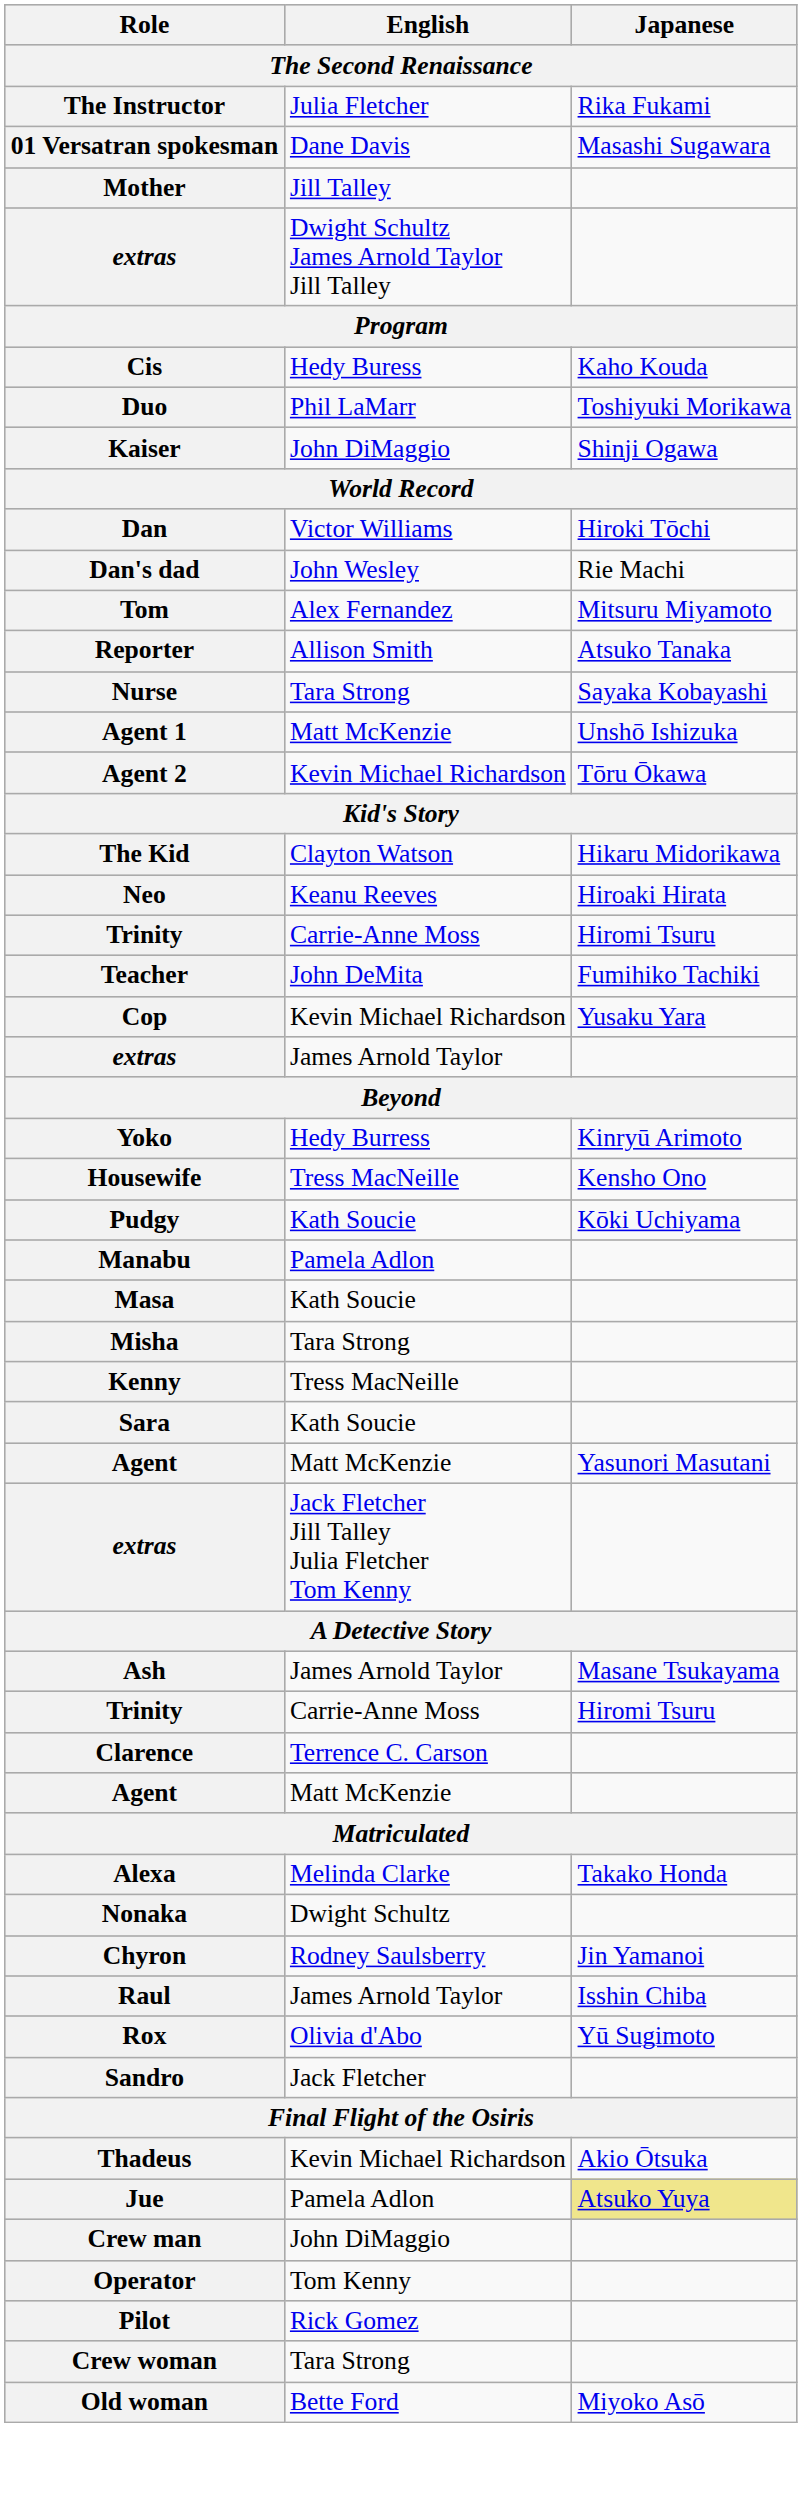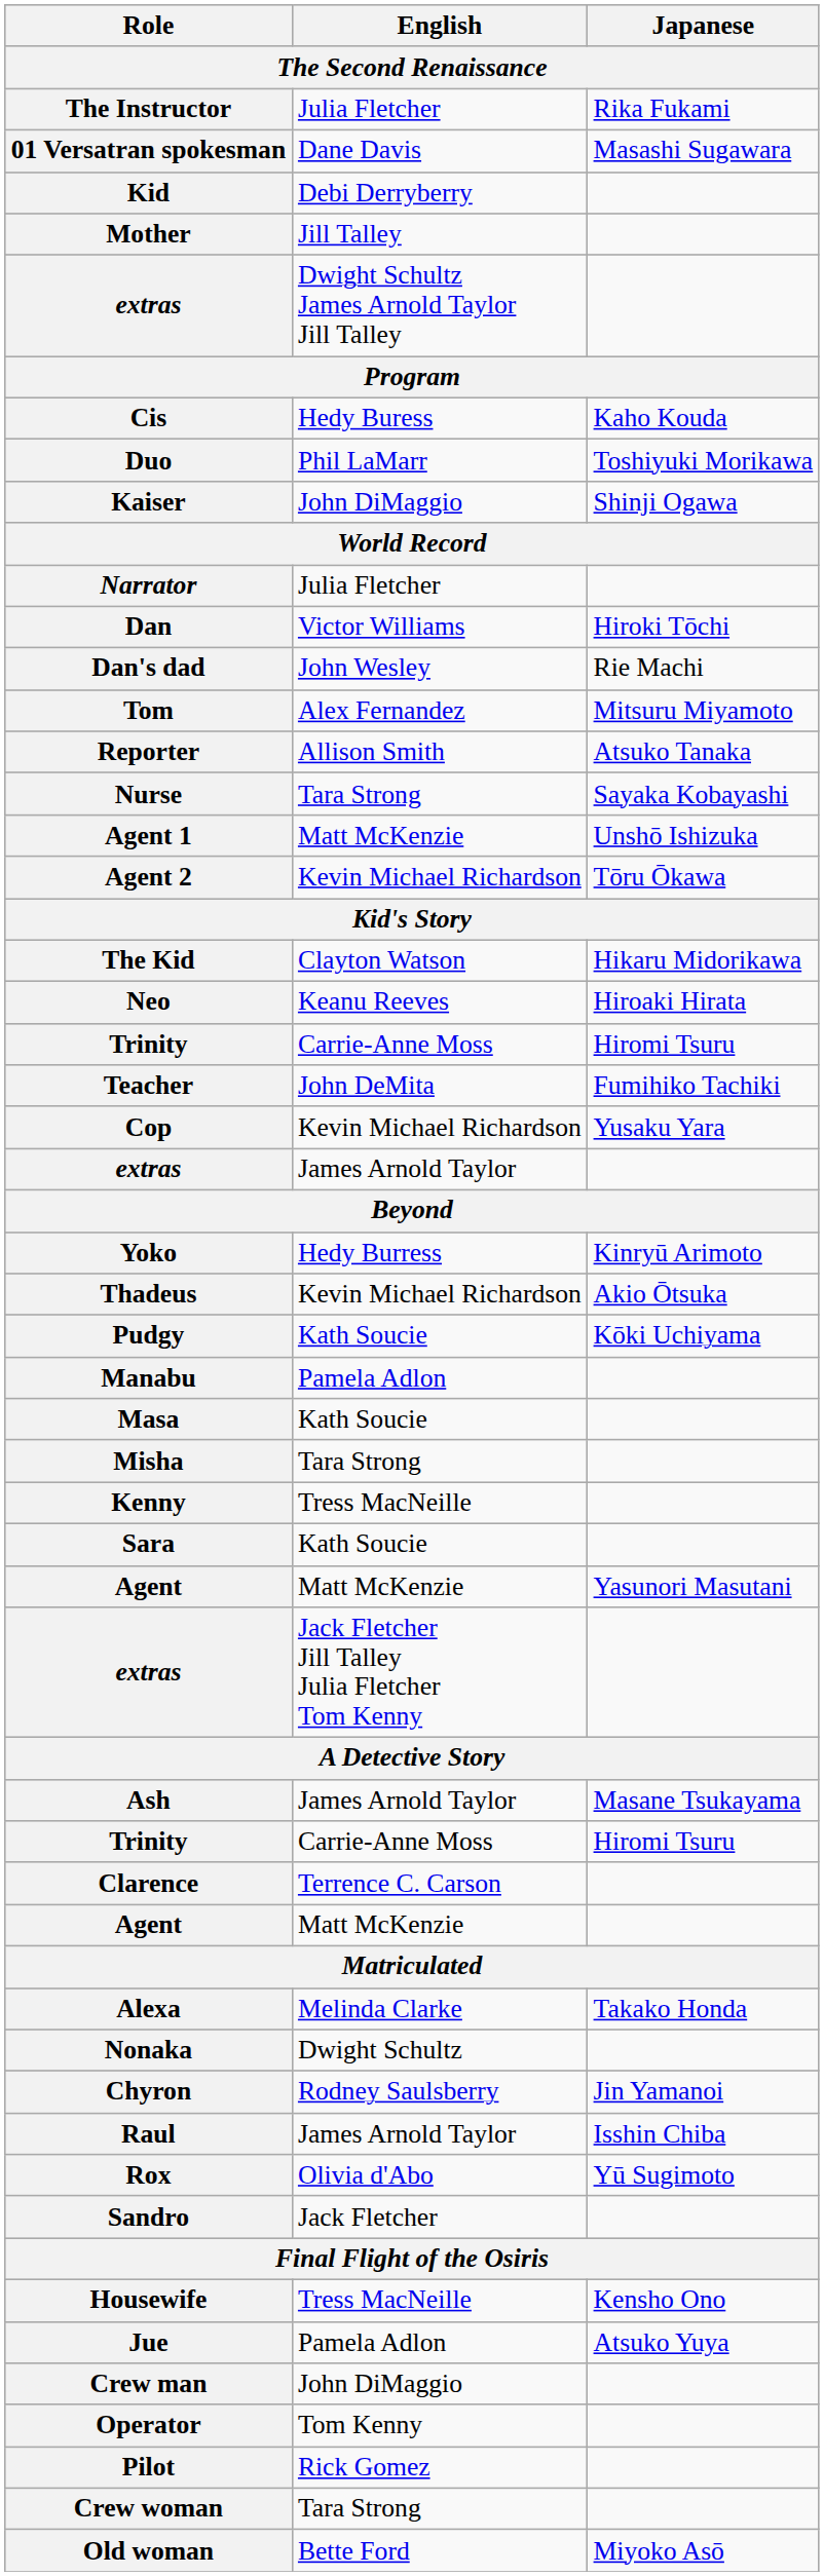 <table class="wikitable">
 <tr>
 <th>Role</th>
 <th>English</th>
 <th>Japanese</th>
 </tr>
 <tr>
 <th colspan="3"><em>The Second Renaissance</em></th>
 </tr>
 <tr>
 <th>The Instructor</th>
 <td><a href='#'>Julia Fletcher</a></td>
 <td><a href='#'>Rika Fukami</a></td>
 </tr>
 <tr>
 <th>01 Versatran spokesman</th>
 <td><a href='#'>Dane Davis</a></td>
 <td><a href='#'>Masashi Sugawara</a></td>
+</tr>
+<tr>
+<th>Kid</th>
+<td><a href='#'>Debi Derryberry</a></td>
+<td></td>
 </tr>
 <tr>
 <th>Mother</th>
 <td><a href='#'>Jill Talley</a></td>
 <td></td>
 </tr>
 <tr>
 <th><em>extras</em></th>
 <td><a href='#'>Dwight Schultz</a><br><a href='#'>James Arnold Taylor</a><br>Jill Talley</td>
 <td></td>
 </tr>
 <tr>
 <th colspan="3"><em>Program</em></th>
 </tr>
 <tr>
 <th>Cis</th>
 <td><a href='#'>Hedy Buress</a></td>
 <td><a href='#'>Kaho Kouda</a></td>
 </tr>
 <tr>
 <th>Duo</th>
 <td><a href='#'>Phil LaMarr</a></td>
 <td><a href='#'>Toshiyuki Morikawa</a></td>
 </tr>
 <tr>
 <th>Kaiser</th>
 <td><a href='#'>John DiMaggio</a></td>
 <td><a href='#'>Shinji Ogawa</a></td>
 </tr>
 <tr>
 <th colspan="3"><em>World Record</em></th>
+</tr>
+<tr>
+<th><em>Narrator</em></th>
+<td>Julia Fletcher</td>
+<td></td>
 </tr>
 <tr>
 <th>Dan</th>
 <td><a href='#'>Victor Williams</a></td>
 <td><a href='#'>Hiroki Tōchi</a></td>
 </tr>
 <tr>
 <th>Dan's dad</th>
 <td><a href='#'>John Wesley</a></td>
 <td>Rie Machi</td>
 </tr>
 <tr>
 <th>Tom</th>
 <td><a href='#'>Alex Fernandez</a></td>
 <td><a href='#'>Mitsuru Miyamoto</a></td>
 </tr>
 <tr>
 <th>Reporter</th>
 <td><a href='#'>Allison Smith</a></td>
 <td><a href='#'>Atsuko Tanaka</a></td>
 </tr>
 <tr>
 <th>Nurse</th>
 <td><a href='#'>Tara Strong</a></td>
 <td><a href='#'>Sayaka Kobayashi</a></td>
 </tr>
 <tr>
 <th>Agent 1</th>
 <td><a href='#'>Matt McKenzie</a></td>
 <td><a href='#'>Unshō Ishizuka</a></td>
 </tr>
 <tr>
 <th>Agent 2</th>
 <td><a href='#'>Kevin Michael Richardson</a></td>
 <td><a href='#'>Tōru Ōkawa</a></td>
 </tr>
 <tr>
 <th colspan="3"><em>Kid's Story</em></th>
 </tr>
 <tr>
 <th>The Kid</th>
 <td><a href='#'>Clayton Watson</a></td>
 <td><a href='#'>Hikaru Midorikawa</a></td>
 </tr>
 <tr>
 <th>Neo</th>
 <td><a href='#'>Keanu Reeves</a></td>
 <td><a href='#'>Hiroaki Hirata</a></td>
 </tr>
 <tr>
 <th>Trinity</th>
 <td><a href='#'>Carrie-Anne Moss</a></td>
 <td><a href='#'>Hiromi Tsuru</a></td>
 </tr>
 <tr>
 <th>Teacher</th>
 <td><a href='#'>John DeMita</a></td>
 <td><a href='#'>Fumihiko Tachiki</a></td>
 </tr>
 <tr>
 <th>Cop</th>
 <td>Kevin Michael Richardson</td>
 <td><a href='#'>Yusaku Yara</a></td>
 </tr>
 <tr>
 <th><em>extras</em></th>
 <td>James Arnold Taylor</td>
 <td></td>
 </tr>
 <tr>
 <th colspan="3"><em>Beyond</em></th>
 </tr>
 <tr>
 <th>Yoko</th>
 <td><a href='#'>Hedy Burress</a></td>
 <td><a href='#'>Kinryū Arimoto</a></td>
 </tr>
 <tr>
-<th>Housewife</th>
-<td><a href='#'>Tress MacNeille</a></td>
-<td><a href='#'>Kensho Ono</a></td>
+<th>Thadeus</th>
+<td>Kevin Michael Richardson</td>
+<td><a href='#'>Akio Ōtsuka</a></td>
 </tr>
 <tr>
 <th>Pudgy</th>
 <td><a href='#'>Kath Soucie</a></td>
 <td><a href='#'>Kōki Uchiyama</a></td>
 </tr>
 <tr>
 <th>Manabu</th>
 <td><a href='#'>Pamela Adlon</a></td>
 <td></td>
 </tr>
 <tr>
 <th>Masa</th>
 <td>Kath Soucie</td>
 <td></td>
 </tr>
 <tr>
 <th>Misha</th>
 <td>Tara Strong</td>
 <td></td>
 </tr>
 <tr>
 <th>Kenny</th>
 <td>Tress MacNeille</td>
 <td></td>
 </tr>
 <tr>
 <th>Sara</th>
 <td>Kath Soucie</td>
 <td></td>
 </tr>
 <tr>
 <th>Agent</th>
 <td>Matt McKenzie</td>
 <td><a href='#'>Yasunori Masutani</a></td>
 </tr>
 <tr>
 <th><em>extras</em></th>
 <td><a href='#'>Jack Fletcher</a><br>Jill Talley<br>Julia Fletcher<br><a href='#'>Tom Kenny</a></td>
 <td></td>
 </tr>
 <tr>
 <th colspan="3"><em>A Detective Story</em></th>
 </tr>
 <tr>
 <th>Ash</th>
 <td>James Arnold Taylor</td>
 <td><a href='#'>Masane Tsukayama</a></td>
 </tr>
 <tr>
 <th>Trinity</th>
 <td>Carrie-Anne Moss</td>
 <td><a href='#'>Hiromi Tsuru</a></td>
 </tr>
 <tr>
 <th>Clarence</th>
 <td><a href='#'>Terrence C. Carson</a></td>
 <td></td>
 </tr>
 <tr>
 <th>Agent</th>
 <td>Matt McKenzie</td>
 <td></td>
 </tr>
 <tr>
 <th colspan="3"><em>Matriculated</em></th>
 </tr>
 <tr>
 <th>Alexa</th>
 <td><a href='#'>Melinda Clarke</a></td>
 <td><a href='#'>Takako Honda</a></td>
 </tr>
 <tr>
 <th>Nonaka</th>
 <td>Dwight Schultz</td>
 <td></td>
 </tr>
 <tr>
 <th>Chyron</th>
 <td><a href='#'>Rodney Saulsberry</a></td>
 <td><a href='#'>Jin Yamanoi</a></td>
 </tr>
 <tr>
 <th>Raul</th>
 <td>James Arnold Taylor</td>
 <td><a href='#'>Isshin Chiba</a></td>
 </tr>
 <tr>
 <th>Rox</th>
 <td><a href='#'>Olivia d'Abo</a></td>
 <td><a href='#'>Yū Sugimoto</a></td>
 </tr>
 <tr>
 <th>Sandro</th>
 <td>Jack Fletcher</td>
 <td></td>
 </tr>
 <tr>
 <th colspan="3"><em>Final Flight of the Osiris</em></th>
 </tr>
 <tr>
-<th>Thadeus</th>
-<td>Kevin Michael Richardson</td>
-<td><a href='#'>Akio Ōtsuka</a></td>
+<th>Housewife</th>
+<td><a href='#'>Tress MacNeille</a></td>
+<td><a href='#'>Kensho Ono</a></td>
 </tr>
 <tr>
 <th>Jue</th>
 <td>Pamela Adlon</td>
-<td style="background: khaki;"><a href='#'>Atsuko Yuya</a></td>
+<td><a href='#'>Atsuko Yuya</a></td>
 </tr>
 <tr>
 <th>Crew man</th>
 <td>John DiMaggio</td>
 <td></td>
 </tr>
 <tr>
 <th>Operator</th>
 <td>Tom Kenny</td>
 <td></td>
 </tr>
 <tr>
 <th>Pilot</th>
 <td><a href='#'>Rick Gomez</a></td>
 <td></td>
 </tr>
 <tr>
 <th>Crew woman</th>
 <td>Tara Strong</td>
 <td></td>
 </tr>
 <tr>
 <th>Old woman</th>
 <td><a href='#'>Bette Ford</a></td>
 <td><a href='#'>Miyoko Asō</a></td>
 </tr>
 </table>
